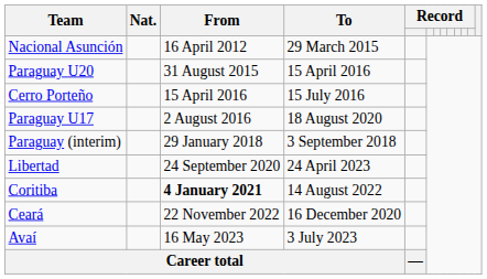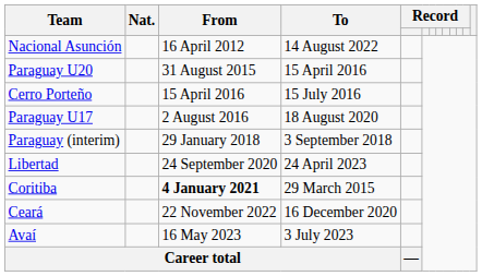 <table class="wikitable" style="text-align: center">
 <tr>
 <th rowspan="2">Team</th>
 <th rowspan="2">Nat.</th>
 <th rowspan="2">From</th>
 <th rowspan="2">To</th>
 <th colspan="8">Record</th>
 <th rowspan=2></th>
 </tr>
 <tr>
 <th></th>
 <th></th>
 <th></th>
 <th></th>
 <th></th>
 <th></th>
 <th></th>
 <th></th>
 </tr>
 <tr>
 <td align="left"><a href='#'>Nacional Asunción</a></td>
 <td></td>
 <td align=left>16 April 2012</td>
-<td align=left>29 March 2015<br></td>
+<td align=left>14 August 2022<br></td>
 <td></td>
 </tr>
 <tr>
 <td align="left"><a href='#'>Paraguay U20</a></td>
 <td></td>
 <td align=left>31 August 2015</td>
 <td align=left>15 April 2016<br></td>
 <td></td>
 </tr>
 <tr>
 <td align="left"><a href='#'>Cerro Porteño</a></td>
 <td></td>
 <td align=left>15 April 2016</td>
 <td align=left>15 July 2016<br></td>
 <td></td>
 </tr>
 <tr>
 <td align="left"><a href='#'>Paraguay U17</a></td>
 <td></td>
 <td align=left>2 August 2016</td>
 <td align=left>18 August 2020<br></td>
 <td></td>
 </tr>
 <tr>
 <td align="left"><a href='#'>Paraguay</a> (interim)</td>
 <td></td>
 <td align=left>29 January 2018</td>
 <td align=left>3 September 2018<br></td>
 <td></td>
 </tr>
 <tr>
 <td align="left"><a href='#'>Libertad</a></td>
 <td></td>
 <td align=left>24 September 2020</td>
 <td align=left>24 April 2023<br></td>
 <td></td>
 </tr>
 <tr>
 <td align="left"><a href='#'>Coritiba</a></td>
 <td></td>
 <td align=left><strong>4 January 2021</strong></td>
-<td align=left>14 August 2022<br></td>
+<td align=left>29 March 2015<br></td>
 <td></td>
 </tr>
 <tr>
 <td align="left"><a href='#'>Ceará</a></td>
 <td></td>
 <td align=left>22 November 2022</td>
 <td align=left>16 December 2020<br></td>
 <td></td>
 </tr>
 <tr>
 <td align="left"><a href='#'>Avaí</a></td>
 <td></td>
 <td align=left>16 May 2023</td>
 <td align=left>3 July 2023<br></td>
 <td></td>
 </tr>
 <tr>
 <th colspan=4><strong>Career total</strong><br></th>
 <th>—</th>
 </tr>
 </table>
